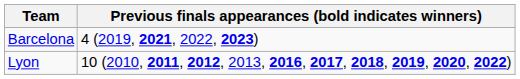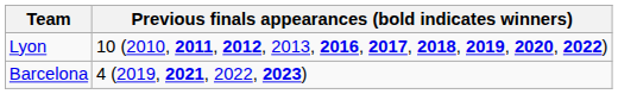 <table class="wikitable">
 <tr>
 <th>Team</th>
 <th>Previous finals appearances (bold indicates winners)</th>
 </tr>
 <tr>
+<td> <a href='#'>Lyon</a></td>
+<td>10 (<a href='#'>2010</a>, <strong><a href='#'>2011</a></strong>, <strong><a href='#'>2012</a></strong>, <a href='#'>2013</a>, <strong><a href='#'>2016</a></strong>, <strong><a href='#'>2017</a></strong>, <strong><a href='#'>2018</a></strong>, <strong><a href='#'>2019</a></strong>, <strong><a href='#'>2020</a></strong>, <strong><a href='#'>2022</a></strong>)</td>
+</tr>
+<tr>
 <td> <a href='#'>Barcelona</a></td>
 <td>4 (<a href='#'>2019</a>, <strong><a href='#'>2021</a></strong>, <a href='#'>2022</a>, <strong><a href='#'>2023</a></strong>)</td>
 </tr>
-<tr>
-<td> <a href='#'>Lyon</a></td>
-<td>10 (<a href='#'>2010</a>, <strong><a href='#'>2011</a></strong>, <strong><a href='#'>2012</a></strong>, <a href='#'>2013</a>, <strong><a href='#'>2016</a></strong>, <strong><a href='#'>2017</a></strong>, <strong><a href='#'>2018</a></strong>, <strong><a href='#'>2019</a></strong>, <strong><a href='#'>2020</a></strong>, <strong><a href='#'>2022</a></strong>)</td>
-</tr>
 </table>
